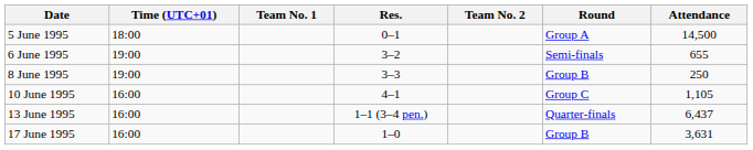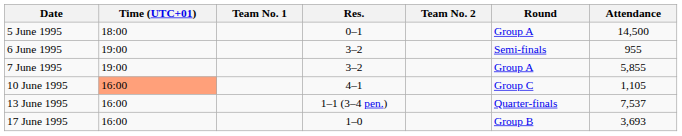 <table class="wikitable" style="text-align:left; width:75%;">
 <tr>
 <th>Date</th>
 <th>Time (<a href='#'>UTC+01</a>)</th>
 <th>Team No. 1</th>
 <th>Res.</th>
 <th>Team No. 2</th>
 <th>Round</th>
 <th>Attendance</th>
 </tr>
 <tr>
 <td>5 June 1995</td>
 <td>18:00</td>
 <td></td>
 <td style="text-align:center;">0–1</td>
 <td><strong></strong></td>
 <td><a href='#'>Group A</a></td>
 <td style="text-align:center;">14,500</td>
 </tr>
 <tr>
 <td>6 June 1995</td>
 <td>19:00</td>
 <td><strong></strong></td>
 <td style="text-align:center;">3–2</td>
 <td></td>
 <td><a href='#'>Semi-finals</a></td>
-<td style="text-align:center;">655</td>
+<td style="text-align:center;">955</td>
 </tr>
 <tr>
-<td>8 June 1995</td>
+<td>7 June 1995</td>
 <td>19:00</td>
+<td><strong></strong></td>
+<td style="text-align:center;">3–2</td>
 <td></td>
-<td style="text-align:center;">3–3</td>
-<td></td>
-<td><a href='#'>Group B</a></td>
-<td style="text-align:center;">250</td>
+<td><a href='#'>Group A</a></td>
+<td style="text-align:center;">5,855</td>
 </tr>
 <tr>
 <td>10 June 1995</td>
-<td>16:00</td>
+<td style="background: lightsalmon;">16:00</td>
 <td><strong></strong></td>
 <td style="text-align:center;">4–1</td>
 <td></td>
 <td><a href='#'>Group C</a></td>
 <td style="text-align:center;">1,105</td>
 </tr>
 <tr>
 <td>13 June 1995</td>
 <td>16:00</td>
 <td></td>
 <td style="text-align:center;">1–1 (3–4 <a href='#'>pen.</a>)</td>
 <td></td>
 <td><a href='#'>Quarter-finals</a></td>
-<td style="text-align:center;">6,437</td>
+<td style="text-align:center;">7,537</td>
 </tr>
 <tr>
 <td>17 June 1995</td>
 <td>16:00</td>
 <td><strong></strong></td>
 <td style="text-align:center;">1–0</td>
 <td></td>
 <td><a href='#'>Group B</a></td>
-<td style="text-align:center;">3,631</td>
+<td style="text-align:center;">3,693</td>
 </tr>
 </table>
